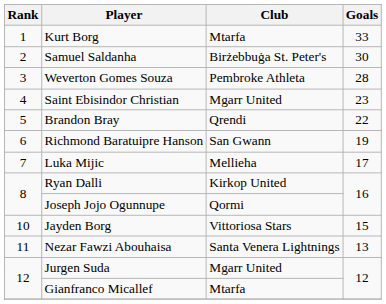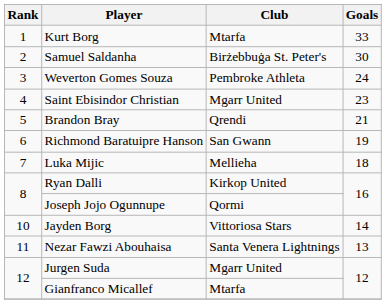 <table class="wikitable">
 <tr>
 <th>Rank</th>
 <th>Player</th>
 <th>Club</th>
 <th>Goals</th>
 </tr>
 <tr>
 <td align="center"rowspan="1">1</td>
 <td> Kurt Borg</td>
 <td>Mtarfa</td>
 <td align="center"rowspan="1">33</td>
 </tr>
 <tr>
 <td align="center"rowspan="1">2</td>
 <td> Samuel Saldanha</td>
 <td>Birżebbuġa St. Peter's</td>
 <td align="center"rowspan="1">30</td>
 </tr>
 <tr>
 <td align="center"rowspan="1">3</td>
 <td> Weverton Gomes Souza</td>
 <td>Pembroke Athleta</td>
-<td align="center"rowspan="1">28</td>
+<td align="center"rowspan="1">24</td>
 </tr>
 <tr>
 <td align="center"rowspan="1">4</td>
 <td> Saint Ebisindor Christian</td>
 <td>Mgarr United</td>
 <td align="center"rowspan="1">23</td>
 </tr>
 <tr>
 <td align="center"rowspan="1">5</td>
 <td> Brandon Bray</td>
 <td>Qrendi</td>
-<td align="center"rowspan="1">22</td>
+<td align="center"rowspan="1">21</td>
 </tr>
 <tr>
 <td align="center"rowspan="1">6</td>
 <td> Richmond Baratuipre Hanson</td>
 <td>San Gwann</td>
 <td align="center"rowspan="1">19</td>
 </tr>
 <tr>
 <td align="center"rowspan="1">7</td>
 <td> Luka Mijic</td>
 <td>Mellieha</td>
-<td align="center"rowspan="1">17</td>
+<td align="center"rowspan="1">18</td>
 </tr>
 <tr>
 <td align="center"rowspan="2">8</td>
 <td> Ryan Dalli</td>
 <td>Kirkop United</td>
 <td align="center"rowspan="2">16</td>
 </tr>
 <tr>
 <td> Joseph Jojo Ogunnupe</td>
 <td>Qormi</td>
 </tr>
 <tr>
 <td align="center"rowspan="1">10</td>
 <td> Jayden Borg</td>
 <td>Vittoriosa Stars</td>
-<td align="center"rowspan="1">15</td>
+<td align="center"rowspan="1">14</td>
 </tr>
 <tr>
 <td align="center"rowspan="1">11</td>
 <td> Nezar Fawzi Abouhaisa</td>
 <td>Santa Venera Lightnings</td>
 <td align="center"rowspan="1">13</td>
 </tr>
 <tr>
 <td align="center"rowspan="2">12</td>
 <td> Jurgen Suda</td>
 <td>Mgarr United</td>
 <td align="center"rowspan="2">12</td>
 </tr>
 <tr>
 <td> Gianfranco Micallef</td>
 <td>Mtarfa</td>
 </tr>
 <tr>
 </tr>
 </table>
